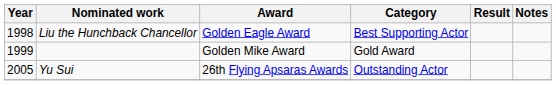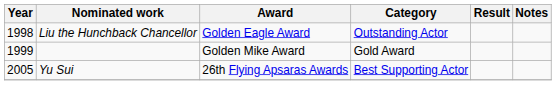 <table class="wikitable">
 <tr>
 <th>Year</th>
 <th>Nominated work</th>
 <th>Award</th>
 <th>Category</th>
 <th>Result</th>
 <th>Notes</th>
 </tr>
 <tr>
 <td>1998</td>
 <td><em>Liu the Hunchback Chancellor</em></td>
 <td><a href='#'>Golden Eagle Award</a></td>
-<td><a href='#'>Best Supporting Actor</a></td>
+<td><a href='#'>Outstanding Actor</a></td>
 <td></td>
 <td></td>
 </tr>
 <tr>
 <td>1999</td>
 <td></td>
 <td>Golden Mike Award</td>
 <td>Gold Award</td>
 <td></td>
 <td></td>
 </tr>
 <tr>
 <td>2005</td>
 <td><em>Yu Sui</em></td>
 <td>26th <a href='#'>Flying Apsaras Awards</a></td>
-<td><a href='#'>Outstanding Actor</a></td>
+<td><a href='#'>Best Supporting Actor</a></td>
 <td></td>
 <td></td>
 </tr>
 <tr>
 </tr>
 </table>
